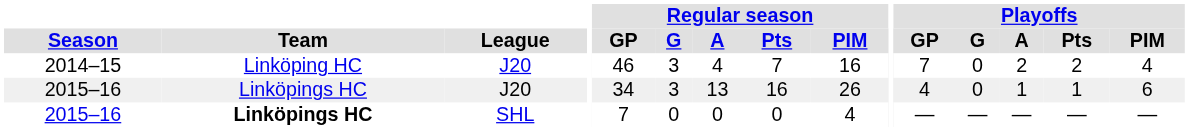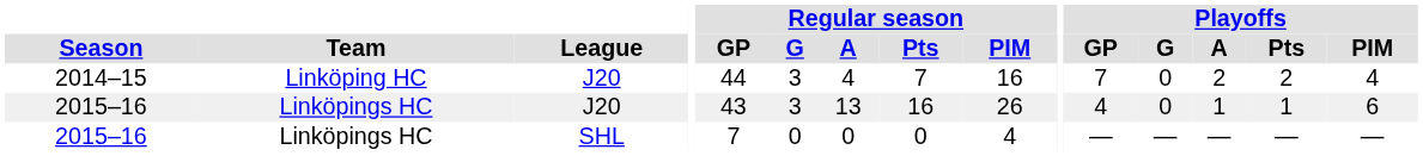 <table border="0" cellpadding="1" cellspacing="0" style="text-align:center; width:60em">
 <tr bgcolor="#e0e0e0">
 <th colspan="3" bgcolor="#ffffff"></th>
 <th rowspan="99" bgcolor="#ffffff"></th>
 <th colspan="5"><a href='#'>Regular season</a></th>
 <th rowspan="99" bgcolor="#ffffff"></th>
 <th colspan="5"><a href='#'>Playoffs</a></th>
 </tr>
 <tr bgcolor="#e0e0e0">
 <th><a href='#'>Season</a></th>
 <th>Team</th>
 <th>League</th>
 <th>GP</th>
 <th><a href='#'>G</a></th>
 <th><a href='#'>A</a></th>
 <th><a href='#'>Pts</a></th>
 <th><a href='#'>PIM</a></th>
 <th>GP</th>
 <th>G</th>
 <th>A</th>
 <th>Pts</th>
 <th>PIM</th>
 </tr>
 <tr>
 <td>2014–15</td>
 <td><a href='#'>Linköping HC</a></td>
 <td><a href='#'>J20</a></td>
-<td>46</td>
+<td>44</td>
 <td>3</td>
 <td>4</td>
 <td>7</td>
 <td>16</td>
 <td>7</td>
 <td>0</td>
 <td>2</td>
 <td>2</td>
 <td>4</td>
 </tr>
 <tr bgcolor="#f0f0f0">
 <td>2015–16</td>
 <td><a href='#'>Linköpings HC</a></td>
 <td>J20</td>
-<td>34</td>
+<td>43</td>
 <td>3</td>
 <td>13</td>
 <td>16</td>
 <td>26</td>
 <td>4</td>
 <td>0</td>
 <td>1</td>
 <td>1</td>
 <td>6</td>
 </tr>
 <tr>
 <td><a href='#'>2015–16</a></td>
-<td><strong>Linköpings HC</strong></td>
+<td>Linköpings HC</td>
 <td><a href='#'>SHL</a></td>
 <td>7</td>
 <td>0</td>
 <td>0</td>
 <td>0</td>
 <td>4</td>
 <td>—</td>
 <td>—</td>
 <td>—</td>
 <td>—</td>
 <td>—</td>
 </tr>
 </table>
